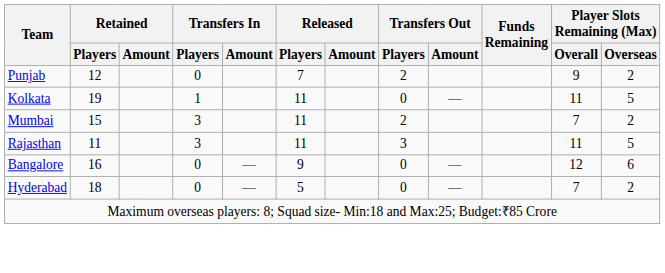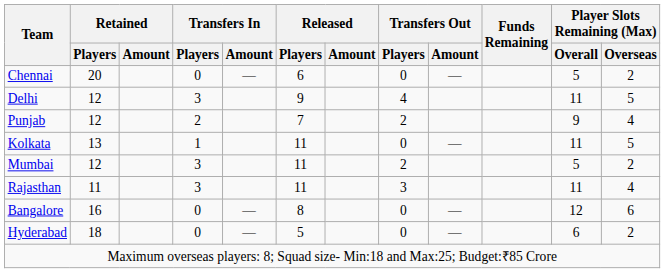 <table class=wikitable style="margin:0; font-size:90%; text-align:center">
 <tr>
 <th rowspan="2">Team</th>
 <th colspan="2">Retained</th>
 <th colspan="2">Transfers In</th>
 <th colspan="2">Released</th>
 <th colspan="2">Transfers Out</th>
 <th rowspan="2">Funds<br> Remaining</th>
 <th colspan="2">Player Slots<br> Remaining (Max)</th>
 </tr>
 <tr>
 <th>Players</th>
 <th>Amount</th>
 <th>Players</th>
 <th>Amount</th>
 <th>Players</th>
 <th>Amount</th>
 <th>Players</th>
 <th>Amount</th>
 <th>Overall</th>
 <th>Overseas</th>
 </tr>
 <tr>
+<td style="text-align:left"><a href='#'>Chennai</a></td>
+<td>20</td>
+<td></td>
+<td>0</td>
+<td>—</td>
+<td>6</td>
+<td></td>
+<td>0</td>
+<td>—</td>
+<td></td>
+<td>5</td>
+<td>2</td>
+</tr>
+<tr>
+<td style="text-align:left"><a href='#'>Delhi</a></td>
+<td>12</td>
+<td></td>
+<td>3</td>
+<td></td>
+<td>9</td>
+<td></td>
+<td>4</td>
+<td></td>
+<td></td>
+<td>11</td>
+<td>5</td>
+</tr>
+<tr>
 <td style="text-align:left"><a href='#'>Punjab</a></td>
 <td>12</td>
 <td></td>
-<td>0</td>
+<td>2</td>
 <td></td>
 <td>7</td>
 <td></td>
 <td>2</td>
 <td></td>
 <td></td>
 <td>9</td>
-<td>2</td>
+<td>4</td>
 </tr>
 <tr>
 <td style="text-align:left"><a href='#'>Kolkata</a></td>
-<td>19</td>
+<td>13</td>
 <td></td>
 <td>1</td>
 <td></td>
 <td>11</td>
 <td></td>
 <td>0</td>
 <td>—</td>
 <td></td>
 <td>11</td>
 <td>5</td>
 </tr>
 <tr>
 <td style="text-align:left"><a href='#'>Mumbai</a></td>
-<td>15</td>
+<td>12</td>
 <td></td>
 <td>3</td>
 <td></td>
 <td>11</td>
 <td></td>
 <td>2</td>
 <td></td>
 <td></td>
-<td>7</td>
+<td>5</td>
 <td>2</td>
 </tr>
 <tr>
 <td style="text-align:left"><a href='#'>Rajasthan</a></td>
 <td>11</td>
 <td></td>
 <td>3</td>
 <td></td>
 <td>11</td>
 <td></td>
 <td>3</td>
 <td></td>
 <td></td>
 <td>11</td>
-<td>5</td>
+<td>4</td>
 </tr>
 <tr>
 <td style="text-align:left"><a href='#'>Bangalore</a></td>
 <td>16</td>
 <td></td>
 <td>0</td>
 <td>—</td>
-<td>9</td>
+<td>8</td>
 <td></td>
 <td>0</td>
 <td>—</td>
 <td></td>
 <td>12</td>
 <td>6</td>
 </tr>
 <tr>
 <td style="text-align:left"><a href='#'>Hyderabad</a></td>
 <td>18</td>
 <td></td>
 <td>0</td>
 <td>—</td>
 <td>5</td>
 <td></td>
 <td>0</td>
 <td>—</td>
 <td></td>
-<td>7</td>
+<td>6</td>
 <td>2</td>
 </tr>
 <tr>
 <td colspan="12">Maximum overseas players: 8; Squad size- Min:18 and Max:25; Budget:₹85 Crore</td>
 </tr>
 </table>
